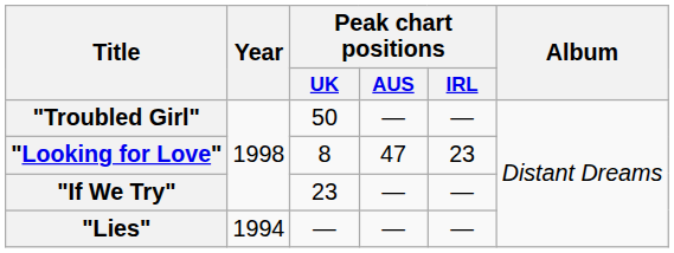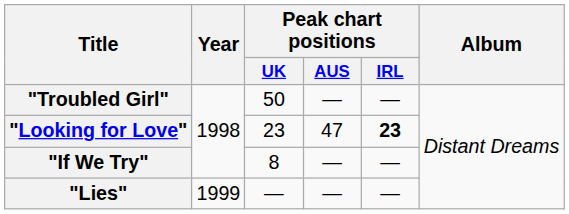 <table class="wikitable plainrowheaders" style="text-align:center">
 <tr>
 <th scope="col" rowspan="2">Title</th>
 <th scope="col" rowspan="2">Year</th>
 <th scope="col" colspan="3">Peak chart positions</th>
 <th scope="col" rowspan="2">Album</th>
 </tr>
 <tr>
 <th scope="col" style="width:3em; font-size:85%"><a href='#'>UK</a><br></th>
 <th scope="col" style="width:3em; font-size:85%"><a href='#'>AUS</a><br></th>
 <th scope="col" style="width:3em; font-size:85%"><a href='#'>IRL</a><br></th>
 </tr>
 <tr>
 <th scope="row">"Troubled Girl"</th>
 <td rowspan="3">1998</td>
 <td>50</td>
 <td>—</td>
 <td>—</td>
 <td rowspan="4"><em>Distant Dreams</em></td>
 </tr>
 <tr>
 <th scope="row">"<a href='#'>Looking for Love</a>"</th>
-<td>8</td>
+<td>23</td>
 <td>47</td>
-<td>23</td>
+<td><strong>23</strong></td>
 </tr>
 <tr>
 <th scope="row">"If We Try"</th>
-<td>23</td>
+<td>8</td>
 <td>—</td>
 <td>—</td>
 </tr>
 <tr>
 <th scope="row">"Lies"</th>
-<td>1994</td>
+<td>1999</td>
 <td>—</td>
 <td>—</td>
 <td>—</td>
 </tr>
 </table>
